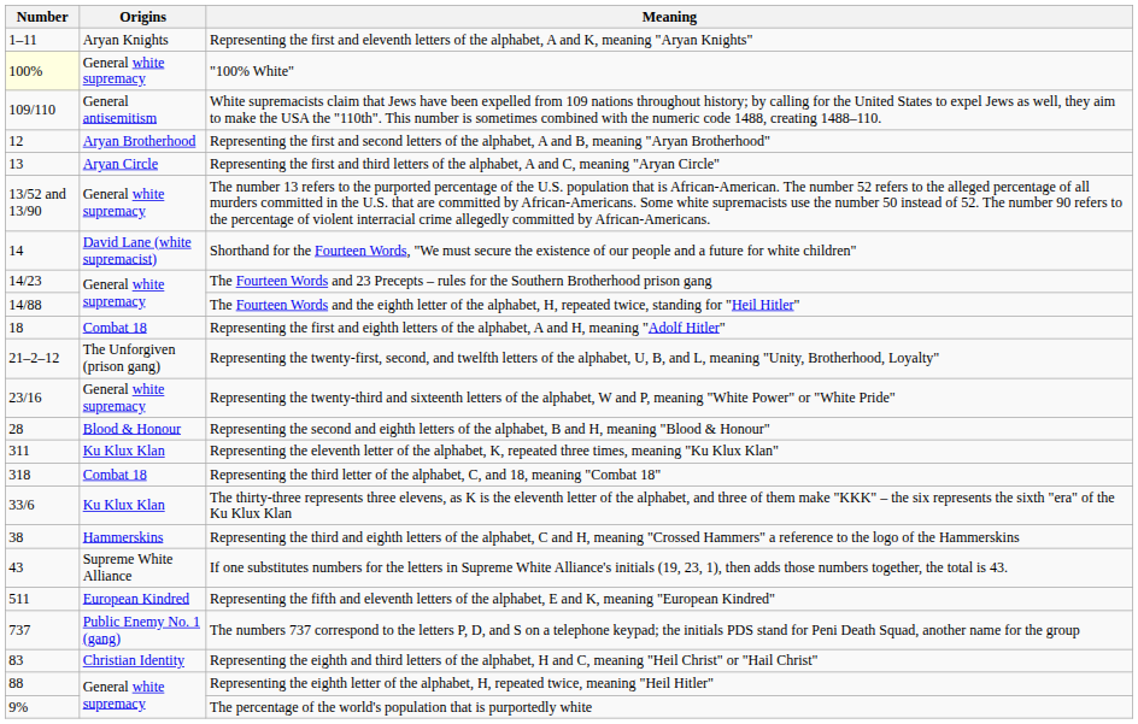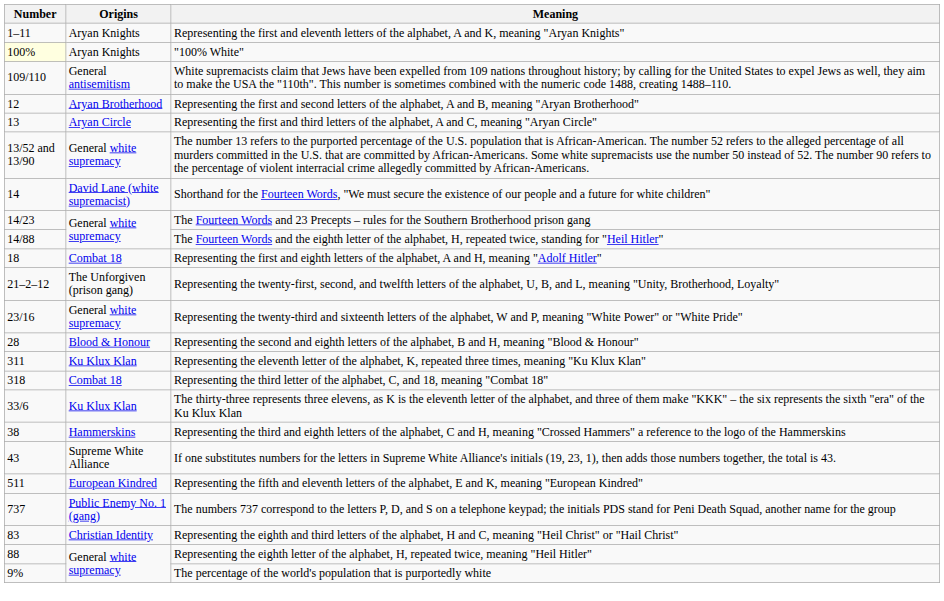 <table class="wikitable sortable sticky-header">
 <tr>
 <th>Number</th>
 <th>Origins</th>
 <th>Meaning</th>
 </tr>
 <tr>
 <td>1–11</td>
 <td>Aryan Knights</td>
 <td>Representing the first and eleventh letters of the alphabet, A and K, meaning "Aryan Knights"</td>
 </tr>
 <tr>
 <td style="background: lightyellow;">100%</td>
-<td>General <a href='#'>white supremacy</a></td>
+<td>Aryan Knights</td>
 <td>"100% White"</td>
 </tr>
 <tr>
 <td>109/110</td>
 <td>General <a href='#'>antisemitism</a></td>
 <td>White supremacists claim that Jews have been expelled from 109 nations throughout history; by calling for the United States to expel Jews as well, they aim to make the USA the "110th". This number is sometimes combined with the numeric code 1488, creating 1488–110.</td>
 </tr>
 <tr>
 <td>12</td>
 <td><a href='#'>Aryan Brotherhood</a></td>
 <td>Representing the first and second letters of the alphabet, A and B, meaning "Aryan Brotherhood"</td>
 </tr>
 <tr>
 <td>13</td>
 <td><a href='#'>Aryan Circle</a></td>
 <td>Representing the first and third letters of the alphabet, A and C, meaning "Aryan Circle"</td>
 </tr>
 <tr>
 <td>13/52 and 13/90</td>
 <td>General <a href='#'>white supremacy</a></td>
 <td>The number 13 refers to the purported percentage of the U.S. population that is African-American.  The number 52 refers to the alleged percentage of all murders committed in the U.S. that are committed by African-Americans. Some white supremacists use the number 50 instead of 52. The number 90 refers to the percentage of violent interracial crime allegedly committed by African-Americans. </td>
 </tr>
 <tr>
 <td>14</td>
 <td><a href='#'>David Lane (white supremacist)</a></td>
 <td>Shorthand for the <a href='#'>Fourteen Words</a>, "We must secure the existence of our people and a future for white children"</td>
 </tr>
 <tr>
 <td>14/23</td>
 <td rowspan="2">General <a href='#'>white supremacy</a></td>
 <td>The <a href='#'>Fourteen Words</a> and 23 Precepts – rules for the Southern Brotherhood prison gang</td>
 </tr>
 <tr>
 <td>14/88</td>
 <td>The <a href='#'>Fourteen Words</a> and the eighth letter of the alphabet, H, repeated twice, standing for "<a href='#'>Heil Hitler</a>"</td>
 </tr>
 <tr>
 <td>18</td>
 <td><a href='#'>Combat 18</a></td>
 <td>Representing the first and eighth letters of the alphabet, A and H, meaning "<a href='#'>Adolf Hitler</a>"</td>
 </tr>
 <tr>
 <td>21–2–12</td>
 <td>The Unforgiven (prison gang)</td>
 <td>Representing the twenty-first, second, and twelfth letters of the alphabet, U, B, and L, meaning "Unity, Brotherhood, Loyalty"</td>
 </tr>
 <tr>
 <td>23/16</td>
 <td>General <a href='#'>white supremacy</a></td>
 <td>Representing the twenty-third and sixteenth letters of the alphabet, W and P, meaning "White Power" or "White Pride"</td>
 </tr>
 <tr>
 <td>28</td>
 <td><a href='#'>Blood & Honour</a></td>
 <td>Representing the second and eighth letters of the alphabet, B and H, meaning "Blood & Honour"</td>
 </tr>
 <tr>
 <td>311</td>
 <td><a href='#'>Ku Klux Klan</a></td>
 <td>Representing the eleventh letter of the alphabet, K, repeated three times, meaning "Ku Klux Klan"</td>
 </tr>
 <tr>
 <td>318</td>
 <td><a href='#'>Combat 18</a></td>
 <td>Representing the third letter of the alphabet, C, and 18, meaning "Combat 18"</td>
 </tr>
 <tr>
 <td>33/6</td>
 <td><a href='#'>Ku Klux Klan</a></td>
 <td>The thirty-three represents three elevens, as K is the eleventh letter of the alphabet, and three of them make "KKK" – the six represents the sixth "era" of the Ku Klux Klan</td>
 </tr>
 <tr>
 <td>38</td>
 <td><a href='#'>Hammerskins</a></td>
 <td>Representing the third and eighth letters of the alphabet, C and H, meaning "Crossed Hammers" a reference to the logo of the Hammerskins</td>
 </tr>
 <tr>
 <td>43</td>
 <td>Supreme White Alliance</td>
 <td>If one substitutes numbers for the letters in Supreme White Alliance's initials (19, 23, 1), then adds those numbers together, the total is 43.</td>
 </tr>
 <tr>
 <td>511</td>
 <td><a href='#'>European Kindred</a></td>
 <td>Representing the fifth and eleventh letters of the alphabet, E and K, meaning "European Kindred"</td>
 </tr>
 <tr>
 <td>737</td>
 <td><a href='#'>Public Enemy No. 1 (gang)</a></td>
 <td>The numbers 737 correspond to the letters P, D, and S on a telephone keypad; the initials PDS stand for Peni Death Squad, another name for the group</td>
 </tr>
 <tr>
 <td>83</td>
 <td><a href='#'>Christian Identity</a></td>
 <td>Representing the eighth and third letters of the alphabet, H and C, meaning "Heil Christ" or "Hail Christ"</td>
 </tr>
 <tr>
 <td>88</td>
 <td rowspan="2">General <a href='#'>white supremacy</a></td>
 <td>Representing the eighth letter of the alphabet, H, repeated twice, meaning "Heil Hitler"</td>
 </tr>
 <tr>
 <td>9%</td>
 <td>The percentage of the world's population that is purportedly white</td>
 </tr>
 </table>
